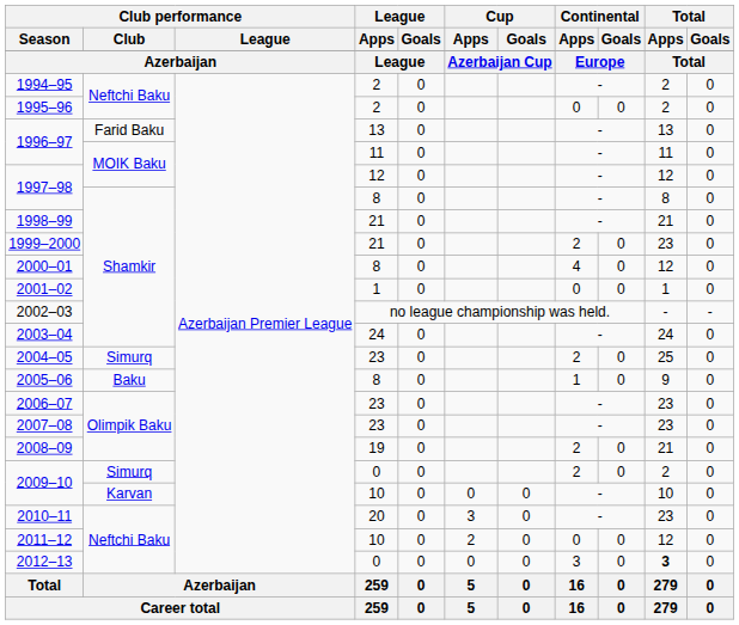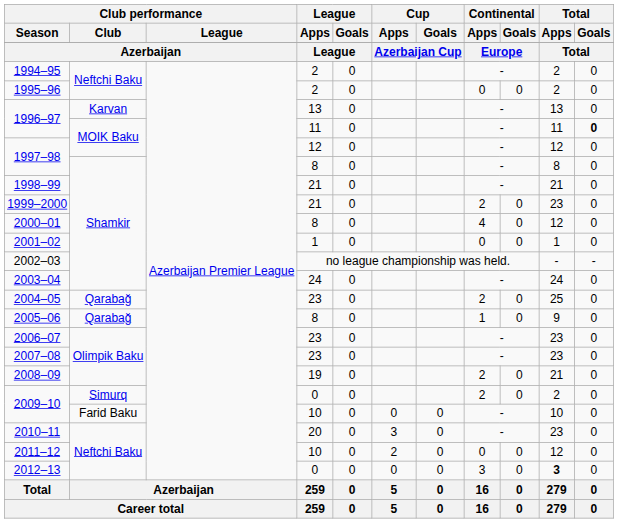 <table class="wikitable" style="text-align:center">
 <tr>
 <th colspan=3>Club performance</th>
 <th colspan=2>League</th>
 <th colspan=2>Cup</th>
 <th colspan=2>Continental</th>
 <th colspan=2>Total</th>
 </tr>
 <tr>
 <th>Season</th>
 <th>Club</th>
 <th>League</th>
 <th>Apps</th>
 <th>Goals</th>
 <th>Apps</th>
 <th>Goals</th>
 <th>Apps</th>
 <th>Goals</th>
 <th>Apps</th>
 <th>Goals</th>
 </tr>
 <tr>
 </tr>
 <tr>
 <th colspan=3>Azerbaijan</th>
 <th colspan=2>League</th>
 <th colspan=2><a href='#'>Azerbaijan Cup</a></th>
 <th colspan=2><a href='#'>Europe</a></th>
 <th colspan=2>Total</th>
 </tr>
 <tr>
 <td><a href='#'>1994–95</a></td>
 <td rowspan="2"><a href='#'>Neftchi Baku</a></td>
 <td rowspan="22"><a href='#'>Azerbaijan Premier League</a></td>
 <td>2</td>
 <td>0</td>
 <td></td>
 <td></td>
 <td colspan="2">-</td>
 <td>2</td>
 <td>0</td>
 </tr>
 <tr>
 <td><a href='#'>1995–96</a></td>
 <td>2</td>
 <td>0</td>
 <td></td>
 <td></td>
 <td>0</td>
 <td>0</td>
 <td>2</td>
 <td>0</td>
 </tr>
 <tr>
 <td rowspan="2"><a href='#'>1996–97</a></td>
-<td>Farid Baku</td>
+<td><a href='#'>Karvan</a></td>
 <td>13</td>
 <td>0</td>
 <td></td>
 <td></td>
 <td colspan="2">-</td>
 <td>13</td>
 <td>0</td>
 </tr>
 <tr>
 <td rowspan="2"><a href='#'>MOIK Baku</a></td>
 <td>11</td>
 <td>0</td>
 <td></td>
 <td></td>
 <td colspan="2">-</td>
 <td>11</td>
-<td>0</td>
+<td><strong>0</strong></td>
 </tr>
 <tr>
 <td rowspan="2"><a href='#'>1997–98</a></td>
 <td>12</td>
 <td>0</td>
 <td></td>
 <td></td>
 <td colspan="2">-</td>
 <td>12</td>
 <td>0</td>
 </tr>
 <tr>
 <td rowspan="7"><a href='#'>Shamkir</a></td>
 <td>8</td>
 <td>0</td>
 <td></td>
 <td></td>
 <td colspan="2">-</td>
 <td>8</td>
 <td>0</td>
 </tr>
 <tr>
 <td><a href='#'>1998–99</a></td>
 <td>21</td>
 <td>0</td>
 <td></td>
 <td></td>
 <td colspan="2">-</td>
 <td>21</td>
 <td>0</td>
 </tr>
 <tr>
 <td><a href='#'>1999–2000</a></td>
 <td>21</td>
 <td>0</td>
 <td></td>
 <td></td>
 <td>2</td>
 <td>0</td>
 <td>23</td>
 <td>0</td>
 </tr>
 <tr>
 <td><a href='#'>2000–01</a></td>
 <td>8</td>
 <td>0</td>
 <td></td>
 <td></td>
 <td>4</td>
 <td>0</td>
 <td>12</td>
 <td>0</td>
 </tr>
 <tr>
 <td><a href='#'>2001–02</a></td>
 <td>1</td>
 <td>0</td>
 <td></td>
 <td></td>
 <td>0</td>
 <td>0</td>
 <td>1</td>
 <td>0</td>
 </tr>
 <tr>
 <td>2002–03</td>
 <td colspan="6">no league championship was held.</td>
 <td>-</td>
 <td>-</td>
 </tr>
 <tr>
 <td><a href='#'>2003–04</a></td>
 <td>24</td>
 <td>0</td>
 <td></td>
 <td></td>
 <td colspan="2">-</td>
 <td>24</td>
 <td>0</td>
 </tr>
 <tr>
 <td><a href='#'>2004–05</a></td>
-<td><a href='#'>Simurq</a></td>
+<td><a href='#'>Qarabağ</a></td>
 <td>23</td>
 <td>0</td>
 <td></td>
 <td></td>
 <td>2</td>
 <td>0</td>
 <td>25</td>
 <td>0</td>
 </tr>
 <tr>
 <td><a href='#'>2005–06</a></td>
-<td><a href='#'>Baku</a></td>
+<td><a href='#'>Qarabağ</a></td>
 <td>8</td>
 <td>0</td>
 <td></td>
 <td></td>
 <td>1</td>
 <td>0</td>
 <td>9</td>
 <td>0</td>
 </tr>
 <tr>
 <td><a href='#'>2006–07</a></td>
 <td rowspan="3"><a href='#'>Olimpik Baku</a></td>
 <td>23</td>
 <td>0</td>
 <td></td>
 <td></td>
 <td colspan="2">-</td>
 <td>23</td>
 <td>0</td>
 </tr>
 <tr>
 <td><a href='#'>2007–08</a></td>
 <td>23</td>
 <td>0</td>
 <td></td>
 <td></td>
 <td colspan="2">-</td>
 <td>23</td>
 <td>0</td>
 </tr>
 <tr>
 <td><a href='#'>2008–09</a></td>
 <td>19</td>
 <td>0</td>
 <td></td>
 <td></td>
 <td>2</td>
 <td>0</td>
 <td>21</td>
 <td>0</td>
 </tr>
 <tr>
 <td rowspan="2"><a href='#'>2009–10</a></td>
 <td><a href='#'>Simurq</a></td>
 <td>0</td>
 <td>0</td>
 <td></td>
 <td></td>
 <td>2</td>
 <td>0</td>
 <td>2</td>
 <td>0</td>
 </tr>
 <tr>
-<td><a href='#'>Karvan</a></td>
+<td>Farid Baku</td>
 <td>10</td>
 <td>0</td>
 <td>0</td>
 <td>0</td>
 <td colspan="2">-</td>
 <td>10</td>
 <td>0</td>
 </tr>
 <tr>
 <td><a href='#'>2010–11</a></td>
 <td rowspan="3"><a href='#'>Neftchi Baku</a></td>
 <td>20</td>
 <td>0</td>
 <td>3</td>
 <td>0</td>
 <td colspan="2">-</td>
 <td>23</td>
 <td>0</td>
 </tr>
 <tr>
 <td><a href='#'>2011–12</a></td>
 <td>10</td>
 <td>0</td>
 <td>2</td>
 <td>0</td>
 <td>0</td>
 <td>0</td>
 <td>12</td>
 <td>0</td>
 </tr>
 <tr>
 <td><a href='#'>2012–13</a></td>
 <td>0</td>
 <td>0</td>
 <td>0</td>
 <td>0</td>
 <td>3</td>
 <td>0</td>
 <td><strong>3</strong></td>
 <td>0</td>
 </tr>
 <tr>
 <th rowspan=1>Total</th>
 <th colspan=2>Azerbaijan</th>
 <th>259</th>
 <th>0</th>
 <th>5</th>
 <th>0</th>
 <th>16</th>
 <th>0</th>
 <th>279</th>
 <th>0</th>
 </tr>
 <tr>
 <th colspan=3>Career total</th>
 <th>259</th>
 <th>0</th>
 <th>5</th>
 <th>0</th>
 <th>16</th>
 <th>0</th>
 <th>279</th>
 <th>0</th>
 </tr>
 </table>
